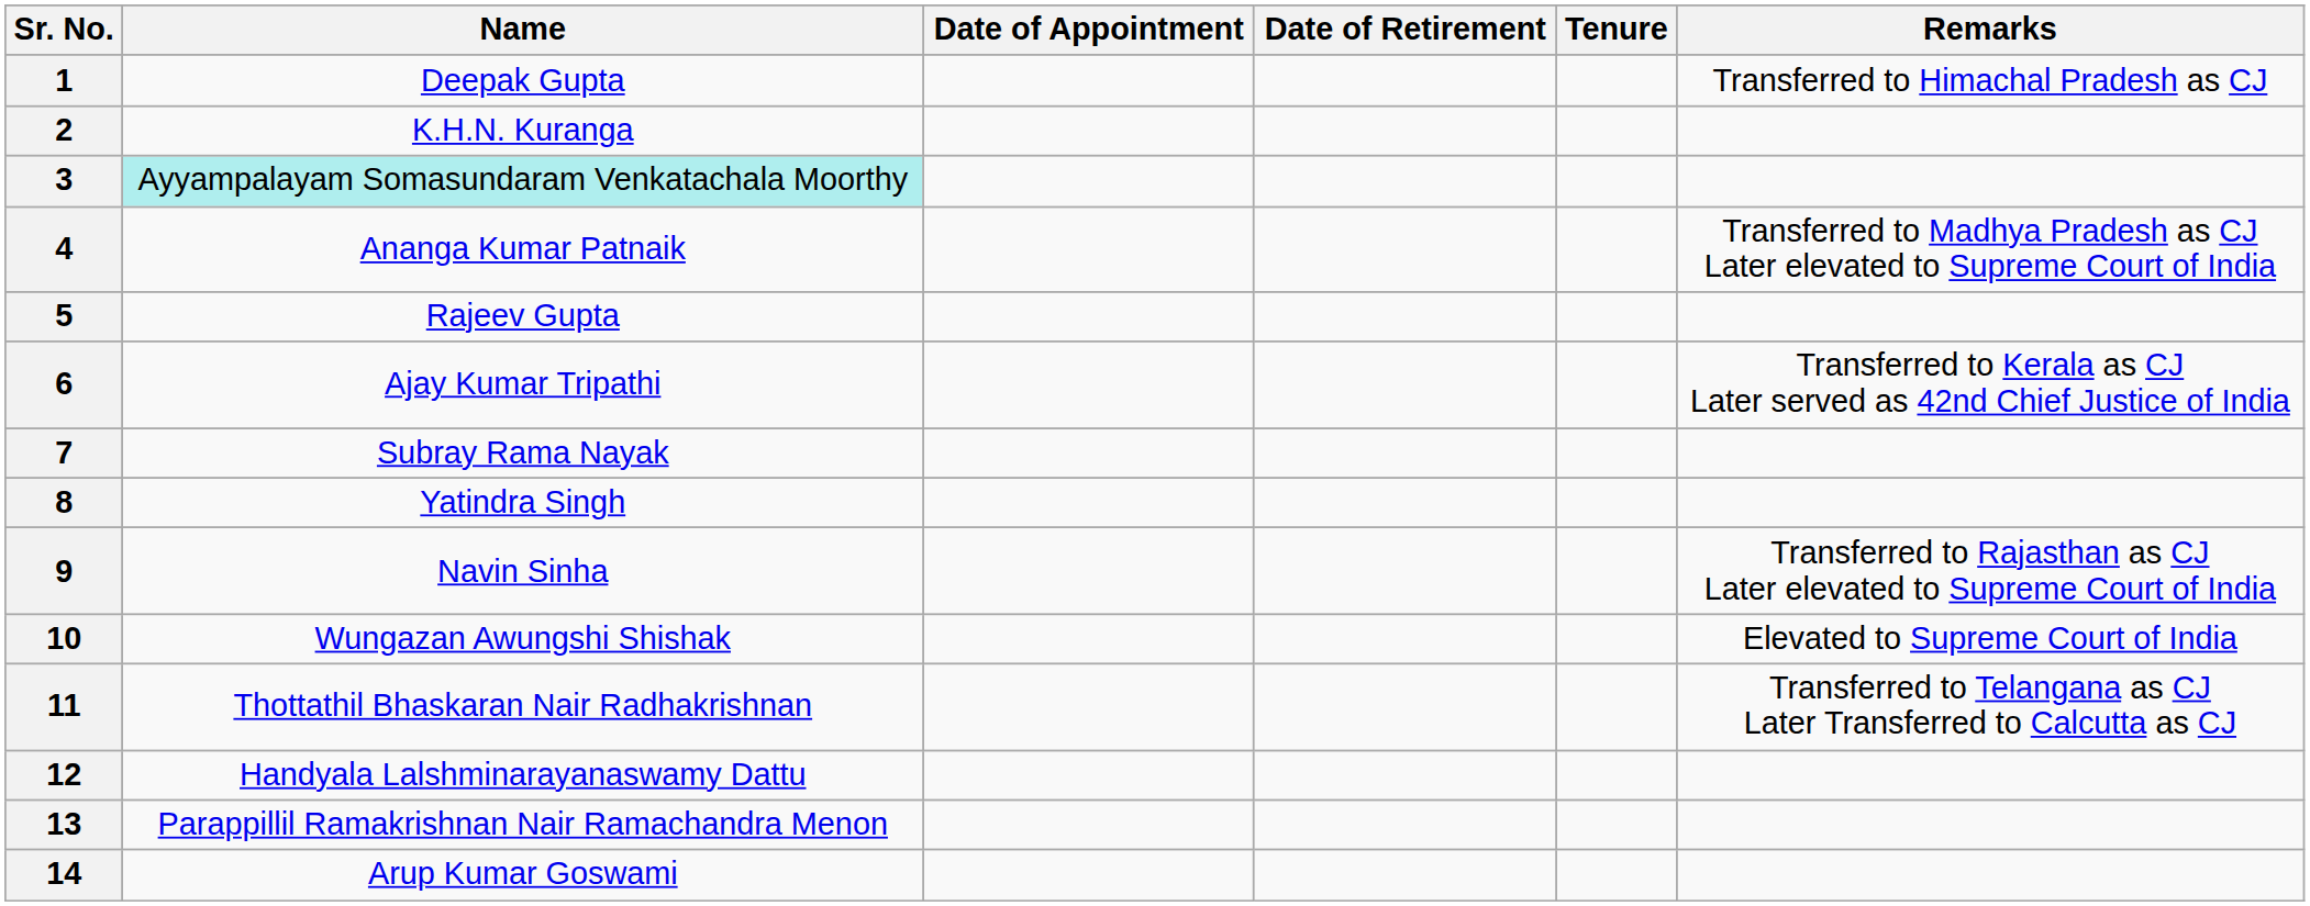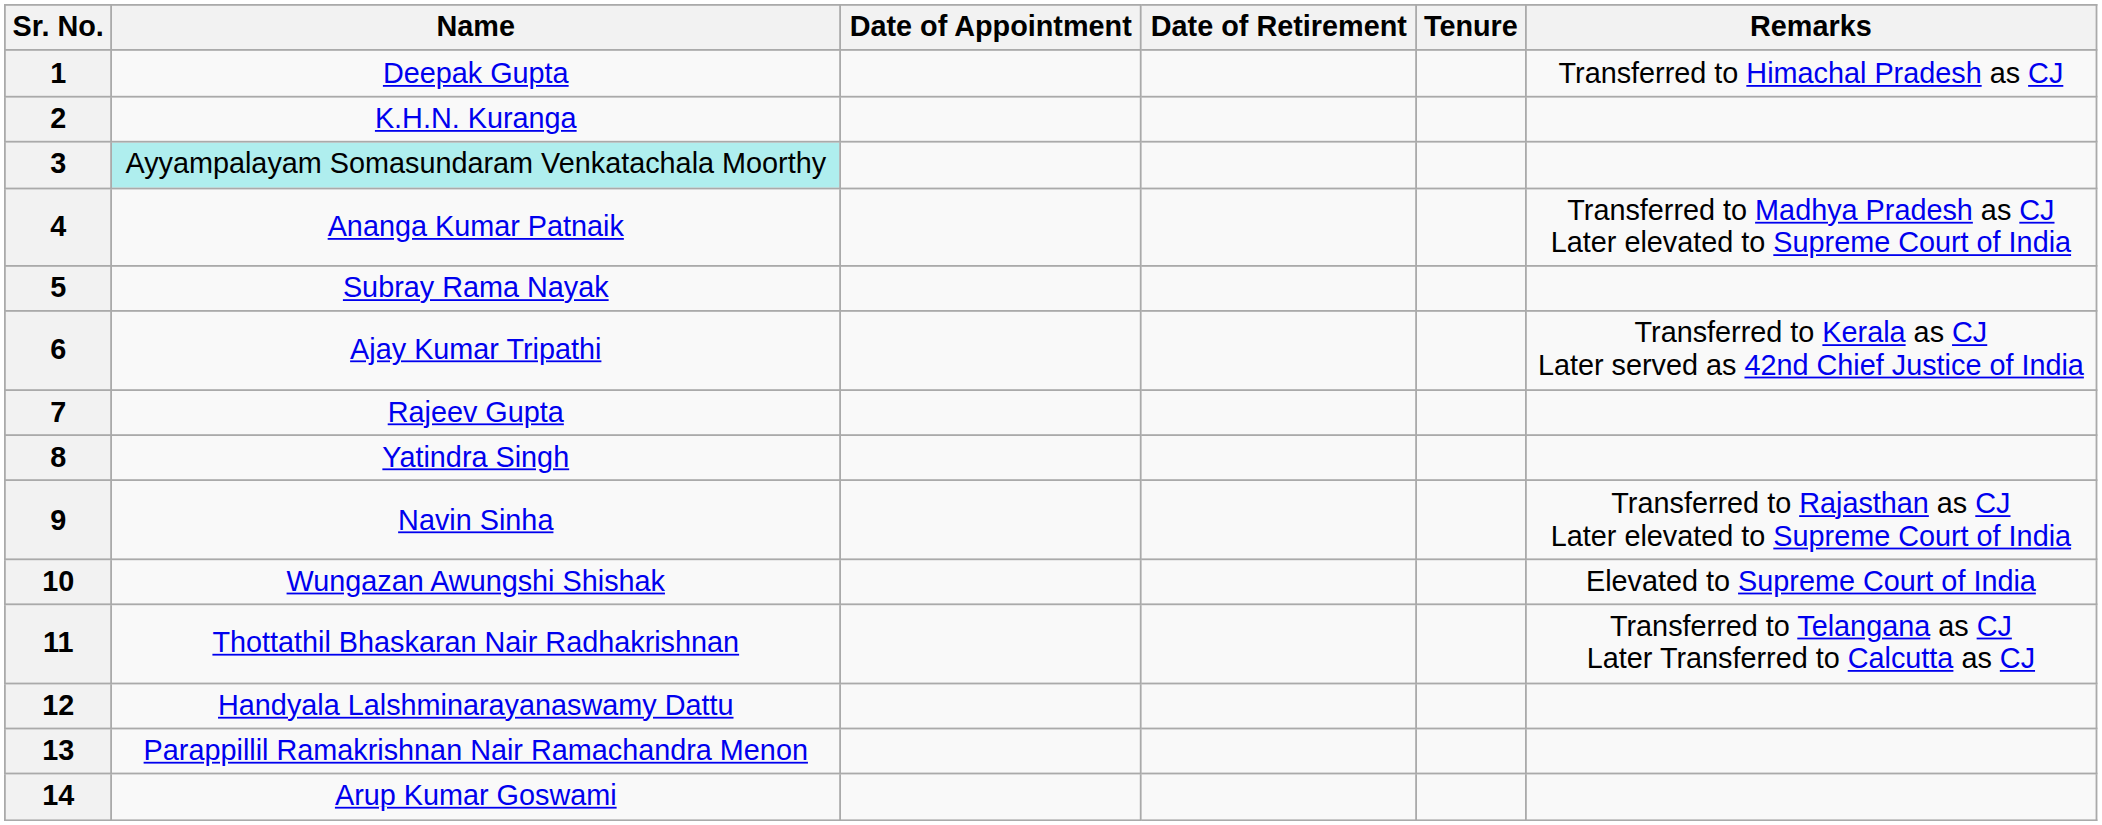 <table class="wikitable sortable" style="text-align:center" width="92%">
 <tr>
 <th>Sr. No.</th>
 <th>Name</th>
 <th>Date of Appointment</th>
 <th>Date of Retirement</th>
 <th>Tenure</th>
 <th>Remarks</th>
 </tr>
 <tr>
 <th>1</th>
 <td><a href='#'>Deepak Gupta</a></td>
 <td></td>
 <td></td>
 <td></td>
 <td>Transferred to <a href='#'>Himachal Pradesh</a> as <a href='#'>CJ</a></td>
 </tr>
 <tr>
 <th>2</th>
 <td><a href='#'>K.H.N. Kuranga</a></td>
 <td></td>
 <td></td>
 <td></td>
 <td></td>
 </tr>
 <tr>
 <th>3</th>
 <td style="background: paleturquoise;">Ayyampalayam Somasundaram Venkatachala Moorthy</td>
 <td></td>
 <td></td>
 <td></td>
 <td></td>
 </tr>
 <tr>
 <th>4</th>
 <td><a href='#'>Ananga Kumar Patnaik</a></td>
 <td></td>
 <td></td>
 <td></td>
 <td>Transferred to <a href='#'>Madhya Pradesh</a> as <a href='#'>CJ</a> <br> Later elevated to <a href='#'>Supreme Court of India</a></td>
 </tr>
 <tr>
 <th>5</th>
-<td><a href='#'>Rajeev Gupta</a></td>
+<td><a href='#'>Subray Rama Nayak</a></td>
 <td></td>
 <td></td>
 <td></td>
 <td></td>
 </tr>
 <tr>
 <th>6</th>
 <td><a href='#'>Ajay Kumar Tripathi</a></td>
 <td></td>
 <td></td>
 <td></td>
 <td>Transferred to <a href='#'>Kerala</a> as <a href='#'>CJ</a> <br> Later served as <a href='#'>42nd Chief Justice of India</a></td>
 </tr>
 <tr>
 <th>7</th>
-<td><a href='#'>Subray Rama Nayak</a></td>
+<td><a href='#'>Rajeev Gupta</a></td>
 <td></td>
 <td></td>
 <td></td>
 <td></td>
 </tr>
 <tr>
 <th>8</th>
 <td><a href='#'>Yatindra Singh</a></td>
 <td></td>
 <td></td>
 <td></td>
 <td></td>
 </tr>
 <tr>
 <th>9</th>
 <td><a href='#'>Navin Sinha</a></td>
 <td></td>
 <td></td>
 <td></td>
 <td>Transferred to <a href='#'>Rajasthan</a> as <a href='#'>CJ</a> <br> Later elevated to <a href='#'>Supreme Court of India</a></td>
 </tr>
 <tr>
 <th>10</th>
 <td><a href='#'>Wungazan Awungshi Shishak</a></td>
 <td></td>
 <td></td>
 <td></td>
 <td>Elevated to <a href='#'>Supreme Court of India</a></td>
 </tr>
 <tr>
 <th>11</th>
 <td><a href='#'>Thottathil Bhaskaran Nair Radhakrishnan</a></td>
 <td></td>
 <td></td>
 <td></td>
 <td>Transferred to <a href='#'>Telangana</a> as <a href='#'>CJ</a> <br> Later Transferred to <a href='#'>Calcutta</a> as <a href='#'>CJ</a></td>
 </tr>
 <tr>
 <th>12</th>
 <td><a href='#'>Handyala Lalshminarayanaswamy Dattu</a></td>
 <td></td>
 <td></td>
 <td></td>
 <td></td>
 </tr>
 <tr>
 <th>13</th>
 <td><a href='#'>Parappillil Ramakrishnan Nair Ramachandra Menon</a></td>
 <td></td>
 <td></td>
 <td></td>
 <td></td>
 </tr>
 <tr>
 <th>14</th>
 <td><a href='#'>Arup Kumar Goswami</a></td>
 <td></td>
 <td></td>
 <td></td>
 <td></td>
 </tr>
 </table>
